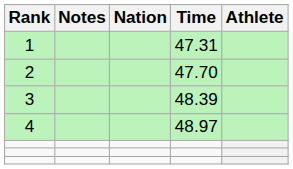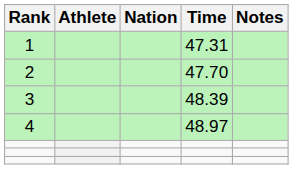 <table class="wikitable plainrowheaders sortable" style="text-align:center;">
 <tr>
 <th scope=col>Rank</th>
-<th scope=col>Notes</th>
+<th scope=col>Athlete</th>
 <th scope=col>Nation</th>
 <th scope=col>Time</th>
-<th scope=col>Athlete</th>
+<th scope=col>Notes</th>
 </tr>
 <tr bgcolor=#bbf3bb>
 <td>1</td>
-<td></td>
+<th scope=row style="background:#bbf3bb; text-align:left;"></th>
 <td align=left></td>
 <td>47.31</td>
-<th scope=row style="background:#bbf3bb; text-align:left;"></th>
+<td></td>
 </tr>
 <tr bgcolor=#bbf3bb>
 <td>2</td>
-<td></td>
+<th scope=row style="background:#bbf3bb; text-align:left;"></th>
 <td align=left></td>
 <td>47.70</td>
-<th scope=row style="background:#bbf3bb; text-align:left;"></th>
+<td></td>
 </tr>
 <tr bgcolor=#bbf3bb>
 <td>3</td>
-<td></td>
+<th scope=row style="background:#bbf3bb; text-align:left;"></th>
 <td align=left></td>
 <td>48.39</td>
-<th scope=row style="background:#bbf3bb; text-align:left;"></th>
+<td></td>
 </tr>
 <tr bgcolor=#bbf3bb>
 <td>4</td>
-<td></td>
+<th scope=row style="background:#bbf3bb; text-align:left;"></th>
 <td align=left></td>
 <td>48.97</td>
-<th scope=row style="background:#bbf3bb; text-align:left;"></th>
+<td></td>
 </tr>
 <tr>
 <td></td>
-<td></td>
+<th scope=row style=text-align:left;></th>
 <td align=left></td>
 <td></td>
-<th scope=row style=text-align:left;></th>
+<td></td>
 </tr>
 <tr>
 <td></td>
-<td></td>
+<th scope=row style=text-align:left;></th>
 <td align=left></td>
 <td></td>
-<th scope=row style=text-align:left;></th>
+<td></td>
 </tr>
 <tr>
 <td></td>
-<td></td>
+<th scope=row style=text-align:left;></th>
 <td align=left></td>
 <td></td>
-<th scope=row style=text-align:left;></th>
+<td></td>
 </tr>
 </table>
